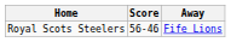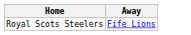 <table class="wikitable">
 <tr>
 <th>Home</th>
-<th>Score</th>
 <th>Away</th>
 </tr>
 <tr>
 <td>Royal Scots Steelers</td>
-<td>56-46</td>
 <td><a href='#'>Fife Lions</a></td>
 </tr>
 </table>
